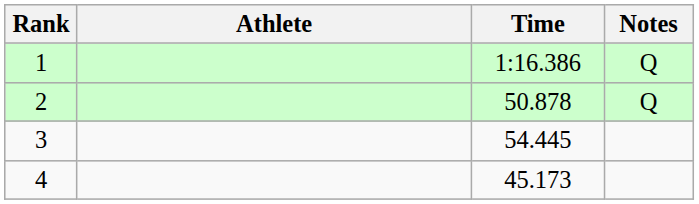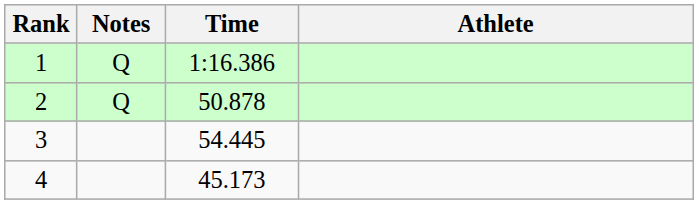 <table class=wikitable style="text-align:center">
 <tr>
 <th width=40>Rank</th>
+<th width=50>Notes</th>
+<th width=80>Time</th>
 <th width=250>Athlete</th>
-<th width=80>Time</th>
-<th width=50>Notes</th>
 </tr>
 <tr bgcolor="ccffcc">
 <td>1</td>
+<td>Q</td>
+<td>1:16.386</td>
 <td align=left></td>
-<td>1:16.386</td>
-<td>Q</td>
 </tr>
 <tr bgcolor="ccffcc">
 <td>2</td>
+<td>Q</td>
+<td>50.878</td>
 <td align=left></td>
-<td>50.878</td>
-<td>Q</td>
 </tr>
 <tr>
 <td>3</td>
+<td></td>
+<td>54.445</td>
 <td align=left></td>
-<td>54.445</td>
-<td></td>
 </tr>
 <tr>
 <td>4</td>
+<td></td>
+<td>45.173</td>
 <td align=left></td>
-<td>45.173</td>
-<td></td>
 </tr>
 </table>
